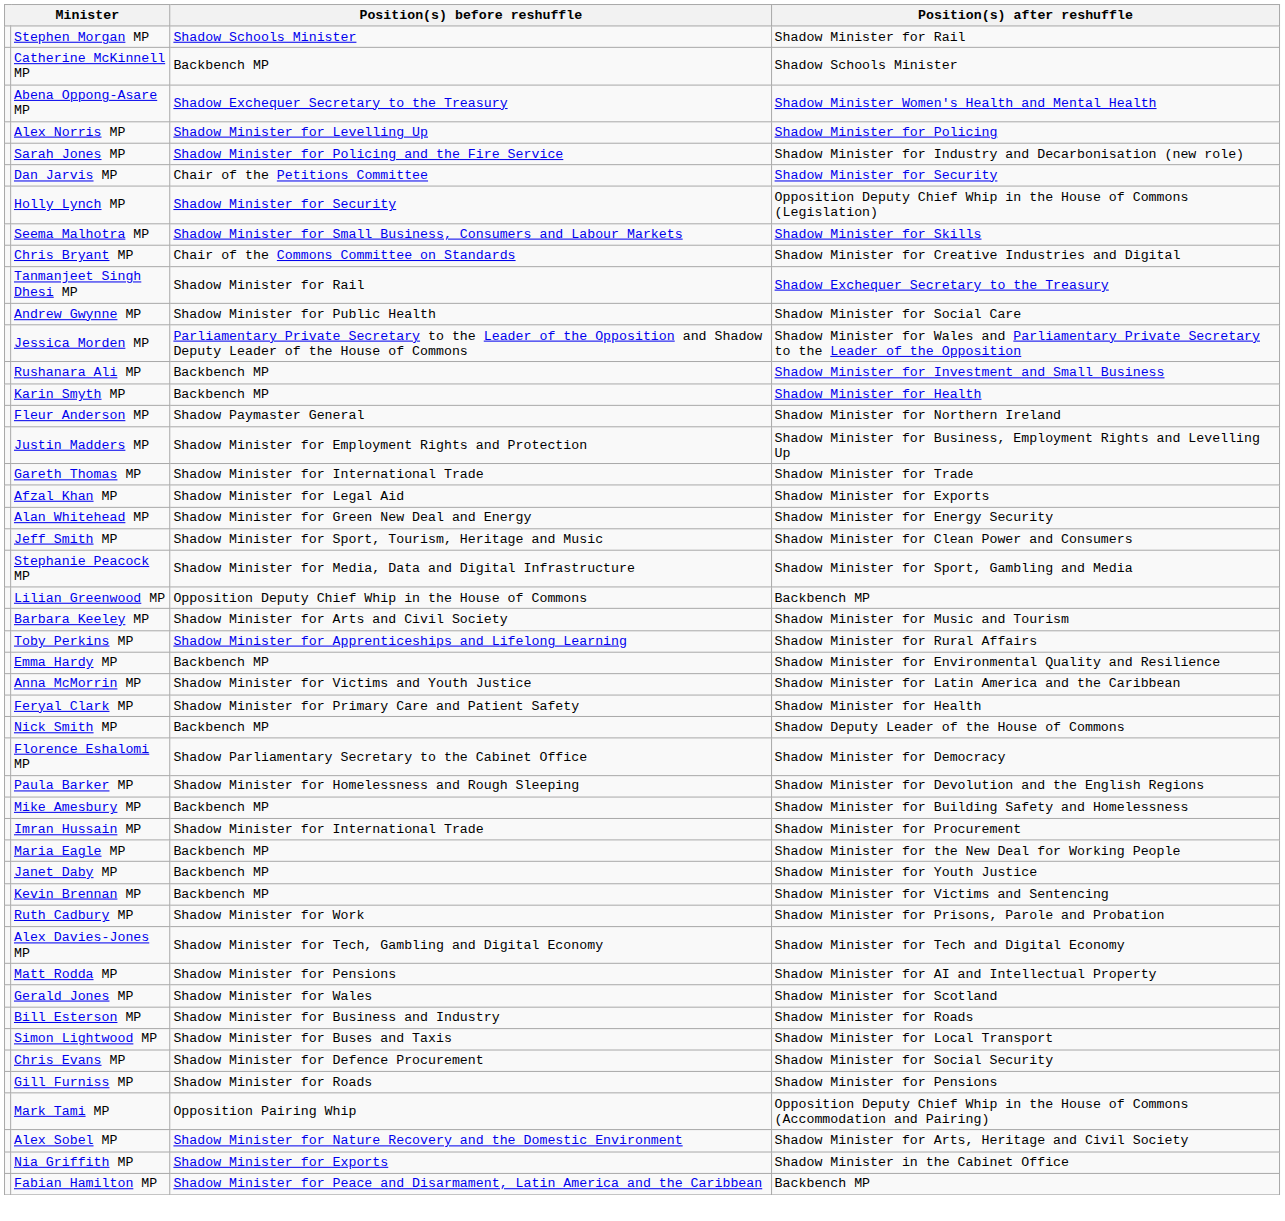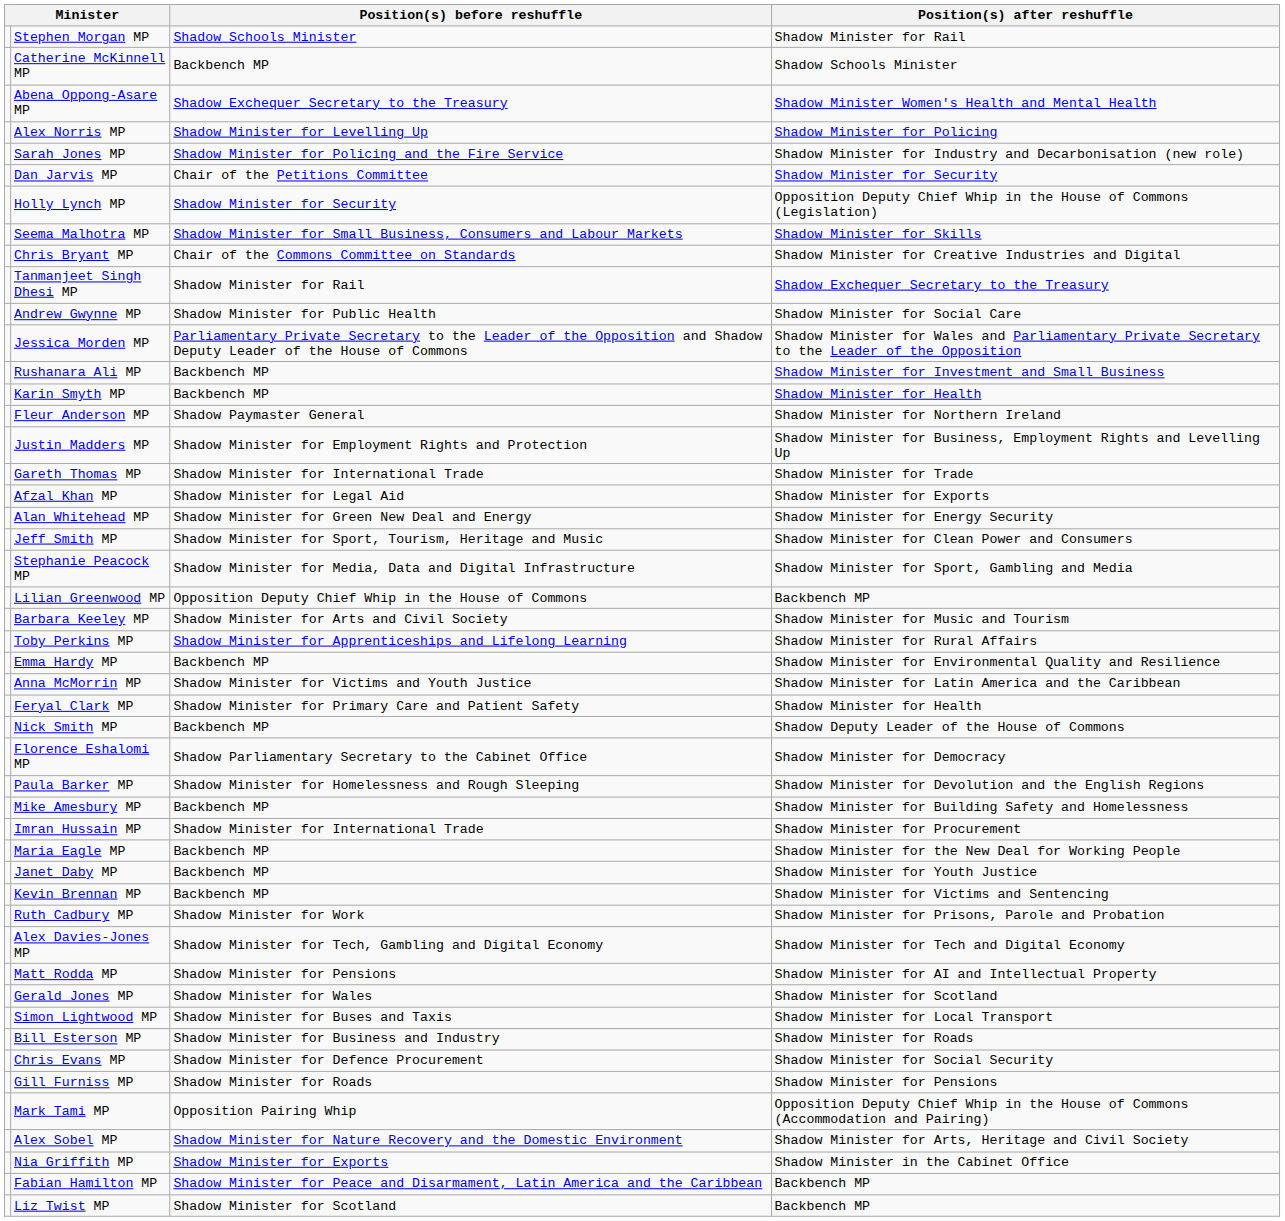 <table class="wikitable">
 <tr>
 <th colspan="2" scope="col">Minister</th>
 <th scope="col">Position(s) before reshuffle</th>
 <th scope="col">Position(s) after reshuffle</th>
 </tr>
 <tr>
 <td></td>
 <td><a href='#'>Stephen Morgan</a> MP</td>
 <td><a href='#'>Shadow Schools Minister</a></td>
 <td>Shadow Minister for Rail</td>
 </tr>
 <tr>
 <td></td>
 <td><a href='#'>Catherine McKinnell</a> MP</td>
 <td>Backbench MP</td>
 <td>Shadow Schools Minister</td>
 </tr>
 <tr>
 <td></td>
 <td><a href='#'>Abena Oppong-Asare</a> MP</td>
 <td><a href='#'>Shadow Exchequer Secretary to the Treasury</a></td>
 <td><a href='#'>Shadow Minister Women's Health and Mental Health</a></td>
 </tr>
 <tr>
 <td></td>
 <td><a href='#'>Alex Norris</a> MP</td>
 <td><a href='#'>Shadow Minister for Levelling Up</a></td>
 <td><a href='#'>Shadow Minister for Policing</a></td>
 </tr>
 <tr>
 <td></td>
 <td><a href='#'>Sarah Jones</a> MP</td>
 <td><a href='#'>Shadow Minister for Policing and the Fire Service</a></td>
 <td>Shadow Minister for Industry and Decarbonisation (new role)</td>
 </tr>
 <tr>
 <td></td>
 <td><a href='#'>Dan Jarvis</a> MP</td>
 <td>Chair of the <a href='#'>Petitions Committee</a></td>
 <td><a href='#'>Shadow Minister for Security</a></td>
 </tr>
 <tr>
 <td></td>
 <td><a href='#'>Holly Lynch</a> MP</td>
 <td><a href='#'>Shadow Minister for Security</a></td>
 <td>Opposition Deputy Chief Whip in the House of Commons (Legislation)</td>
 </tr>
 <tr>
 <td></td>
 <td><a href='#'>Seema Malhotra</a> MP</td>
 <td><a href='#'>Shadow Minister for Small Business, Consumers and Labour Markets</a></td>
 <td><a href='#'>Shadow Minister for Skills</a></td>
 </tr>
 <tr>
 <td></td>
 <td><a href='#'>Chris Bryant</a> MP</td>
 <td>Chair of the <a href='#'>Commons Committee on Standards</a></td>
 <td>Shadow Minister for Creative Industries and Digital</td>
 </tr>
 <tr>
 <td></td>
 <td><a href='#'>Tanmanjeet Singh Dhesi</a> MP</td>
 <td>Shadow Minister for Rail</td>
 <td><a href='#'>Shadow Exchequer Secretary to the Treasury</a></td>
 </tr>
 <tr>
 <td></td>
 <td><a href='#'>Andrew Gwynne</a> MP</td>
 <td>Shadow Minister for Public Health</td>
 <td>Shadow Minister for Social Care</td>
 </tr>
 <tr>
 <td></td>
 <td><a href='#'>Jessica Morden</a> MP</td>
 <td><a href='#'>Parliamentary Private Secretary</a> to the <a href='#'>Leader of the Opposition</a> and Shadow Deputy Leader of the House of Commons</td>
 <td>Shadow Minister for Wales and <a href='#'>Parliamentary Private Secretary</a> to the <a href='#'>Leader of the Opposition</a></td>
 </tr>
 <tr>
 <td></td>
 <td><a href='#'>Rushanara Ali</a> MP</td>
 <td>Backbench MP</td>
 <td><a href='#'>Shadow Minister for Investment and Small Business</a></td>
 </tr>
 <tr>
 <td></td>
 <td><a href='#'>Karin Smyth</a> MP</td>
 <td>Backbench MP</td>
 <td><a href='#'>Shadow Minister for Health</a></td>
 </tr>
 <tr>
 <td></td>
 <td><a href='#'>Fleur Anderson</a> MP</td>
 <td>Shadow Paymaster General</td>
 <td>Shadow Minister for Northern Ireland</td>
 </tr>
 <tr>
 <td></td>
 <td><a href='#'>Justin Madders</a> MP</td>
 <td>Shadow Minister for Employment Rights and Protection</td>
 <td>Shadow Minister for Business, Employment Rights and Levelling Up</td>
 </tr>
 <tr>
 <td></td>
 <td><a href='#'>Gareth Thomas</a> MP</td>
 <td>Shadow Minister for International Trade</td>
 <td>Shadow Minister for Trade</td>
 </tr>
 <tr>
 <td></td>
 <td><a href='#'>Afzal Khan</a> MP</td>
 <td>Shadow Minister for Legal Aid</td>
 <td>Shadow Minister for Exports</td>
 </tr>
 <tr>
 <td></td>
 <td><a href='#'>Alan Whitehead</a> MP</td>
 <td>Shadow Minister for Green New Deal and Energy</td>
 <td>Shadow Minister for Energy Security</td>
 </tr>
 <tr>
 <td></td>
 <td><a href='#'>Jeff Smith</a> MP</td>
 <td>Shadow Minister for Sport, Tourism, Heritage and Music</td>
 <td>Shadow Minister for Clean Power and Consumers</td>
 </tr>
 <tr>
 <td></td>
 <td><a href='#'>Stephanie Peacock</a> MP</td>
 <td>Shadow Minister for Media, Data and Digital Infrastructure</td>
 <td>Shadow Minister for Sport, Gambling and Media</td>
 </tr>
 <tr>
 <td></td>
 <td><a href='#'>Lilian Greenwood</a> MP</td>
 <td>Opposition Deputy Chief Whip in the House of Commons</td>
 <td>Backbench MP</td>
 </tr>
 <tr>
 <td></td>
 <td><a href='#'>Barbara Keeley</a> MP</td>
 <td>Shadow Minister for Arts and Civil Society</td>
 <td>Shadow Minister for Music and Tourism</td>
 </tr>
 <tr>
 <td></td>
 <td><a href='#'>Toby Perkins</a> MP</td>
 <td><a href='#'>Shadow Minister for Apprenticeships and Lifelong Learning</a></td>
 <td>Shadow Minister for Rural Affairs</td>
 </tr>
 <tr>
 <td></td>
 <td><a href='#'>Emma Hardy</a> MP</td>
 <td>Backbench MP</td>
 <td>Shadow Minister for Environmental Quality and Resilience</td>
 </tr>
 <tr>
 <td></td>
 <td><a href='#'>Anna McMorrin</a> MP</td>
 <td>Shadow Minister for Victims and Youth Justice</td>
 <td>Shadow Minister for Latin America and the Caribbean</td>
 </tr>
 <tr>
 <td></td>
 <td><a href='#'>Feryal Clark</a> MP</td>
 <td>Shadow Minister for Primary Care and Patient Safety</td>
 <td>Shadow Minister for Health</td>
 </tr>
 <tr>
 <td></td>
 <td><a href='#'>Nick Smith</a> MP</td>
 <td>Backbench MP</td>
 <td>Shadow Deputy Leader of the House of Commons</td>
 </tr>
 <tr>
 <td></td>
 <td><a href='#'>Florence Eshalomi</a> MP</td>
 <td>Shadow Parliamentary Secretary to the Cabinet Office</td>
 <td>Shadow Minister for Democracy</td>
 </tr>
 <tr>
 <td></td>
 <td><a href='#'>Paula Barker</a> MP</td>
 <td>Shadow Minister for Homelessness and Rough Sleeping</td>
 <td>Shadow Minister for Devolution and the English Regions</td>
 </tr>
 <tr>
 <td></td>
 <td><a href='#'>Mike Amesbury</a> MP</td>
 <td>Backbench MP</td>
 <td>Shadow Minister for Building Safety and Homelessness</td>
 </tr>
 <tr>
 <td></td>
 <td><a href='#'>Imran Hussain</a> MP</td>
 <td>Shadow Minister for International Trade</td>
 <td>Shadow Minister for Procurement</td>
 </tr>
 <tr>
 <td></td>
 <td><a href='#'>Maria Eagle</a> MP</td>
 <td>Backbench MP</td>
 <td>Shadow Minister for the New Deal for Working People</td>
 </tr>
 <tr>
 <td></td>
 <td><a href='#'>Janet Daby</a> MP</td>
 <td>Backbench MP</td>
 <td>Shadow Minister for Youth Justice</td>
 </tr>
 <tr>
 <td></td>
 <td><a href='#'>Kevin Brennan</a> MP</td>
 <td>Backbench MP</td>
 <td>Shadow Minister for Victims and Sentencing</td>
 </tr>
 <tr>
 <td></td>
 <td><a href='#'>Ruth Cadbury</a> MP</td>
 <td>Shadow Minister for Work</td>
 <td>Shadow Minister for Prisons, Parole and Probation</td>
 </tr>
 <tr>
 <td></td>
 <td><a href='#'>Alex Davies-Jones</a> MP</td>
 <td>Shadow Minister for Tech, Gambling and Digital Economy</td>
 <td>Shadow Minister for Tech and Digital Economy</td>
 </tr>
 <tr>
 <td></td>
 <td><a href='#'>Matt Rodda</a> MP</td>
 <td>Shadow Minister for Pensions</td>
 <td>Shadow Minister for AI and Intellectual Property</td>
 </tr>
 <tr>
 <td></td>
 <td><a href='#'>Gerald Jones</a> MP</td>
 <td>Shadow Minister for Wales</td>
 <td>Shadow Minister for Scotland</td>
 </tr>
 <tr>
 <td></td>
+<td><a href='#'>Simon Lightwood</a> MP</td>
+<td>Shadow Minister for Buses and Taxis</td>
+<td>Shadow Minister for Local Transport</td>
+</tr>
+<tr>
+<td></td>
 <td><a href='#'>Bill Esterson</a> MP</td>
 <td>Shadow Minister for Business and Industry</td>
 <td>Shadow Minister for Roads</td>
-</tr>
-<tr>
-<td></td>
-<td><a href='#'>Simon Lightwood</a> MP</td>
-<td>Shadow Minister for Buses and Taxis</td>
-<td>Shadow Minister for Local Transport</td>
 </tr>
 <tr>
 <td></td>
 <td><a href='#'>Chris Evans</a> MP</td>
 <td>Shadow Minister for Defence Procurement</td>
 <td>Shadow Minister for Social Security</td>
 </tr>
 <tr>
 <td></td>
 <td><a href='#'>Gill Furniss</a> MP</td>
 <td>Shadow Minister for Roads</td>
 <td>Shadow Minister for Pensions</td>
 </tr>
 <tr>
 <td></td>
 <td><a href='#'>Mark Tami</a> MP</td>
 <td>Opposition Pairing Whip</td>
 <td>Opposition Deputy Chief Whip in the House of Commons (Accommodation and Pairing)</td>
 </tr>
 <tr>
 <td></td>
 <td><a href='#'>Alex Sobel</a> MP</td>
 <td><a href='#'>Shadow Minister for Nature Recovery and the Domestic Environment</a></td>
 <td>Shadow Minister for Arts, Heritage and Civil Society</td>
 </tr>
 <tr>
 <td></td>
 <td><a href='#'>Nia Griffith</a> MP</td>
 <td><a href='#'>Shadow Minister for Exports</a></td>
 <td>Shadow Minister in the Cabinet Office</td>
 </tr>
 <tr>
 <td></td>
 <td><a href='#'>Fabian Hamilton</a> MP</td>
 <td><a href='#'>Shadow Minister for Peace and Disarmament, Latin America and the Caribbean</a></td>
 <td>Backbench MP</td>
 </tr>
+<tr>
+<td></td>
+<td><a href='#'>Liz Twist</a> MP</td>
+<td>Shadow Minister for Scotland</td>
+<td>Backbench MP</td>
+</tr>
 </table>
